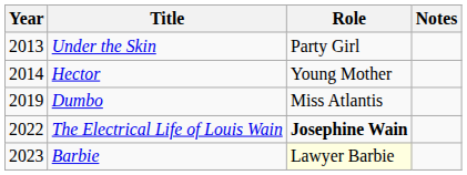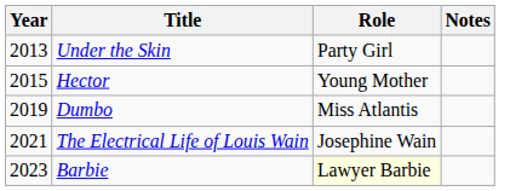 <table class="wikitable sortable">
 <tr>
 <th>Year</th>
 <th>Title</th>
 <th>Role</th>
 <th>Notes</th>
 </tr>
 <tr>
 <td>2013</td>
 <td><em><a href='#'>Under the Skin</a></em></td>
 <td>Party Girl</td>
 <td></td>
 </tr>
 <tr>
-<td>2014</td>
+<td>2015</td>
 <td><em><a href='#'>Hector</a></em></td>
 <td>Young Mother</td>
 <td></td>
 </tr>
 <tr>
 <td>2019</td>
 <td><em><a href='#'>Dumbo</a></em></td>
 <td>Miss Atlantis</td>
 <td></td>
 </tr>
 <tr>
-<td>2022</td>
+<td>2021</td>
 <td><em><a href='#'>The Electrical Life of Louis Wain</a></em></td>
-<td><strong>Josephine Wain</strong></td>
+<td>Josephine Wain</td>
 <td></td>
 </tr>
 <tr>
 <td>2023</td>
 <td><em><a href='#'>Barbie</a></em></td>
 <td style="background: lightyellow;">Lawyer Barbie</td>
 <td></td>
 </tr>
 </table>
